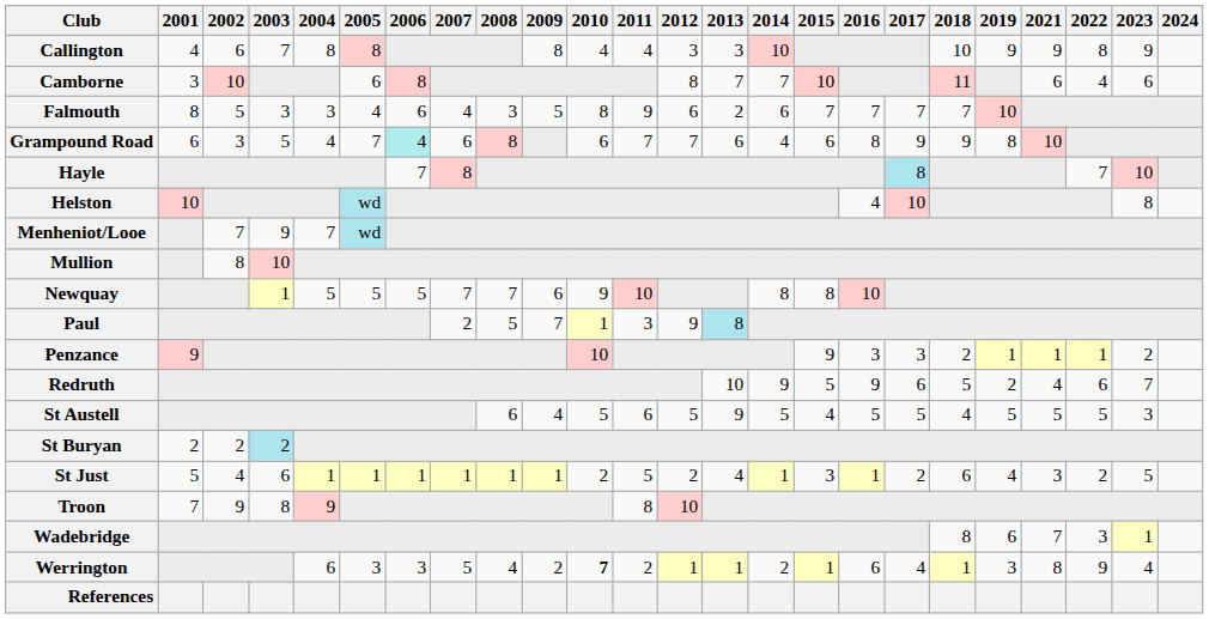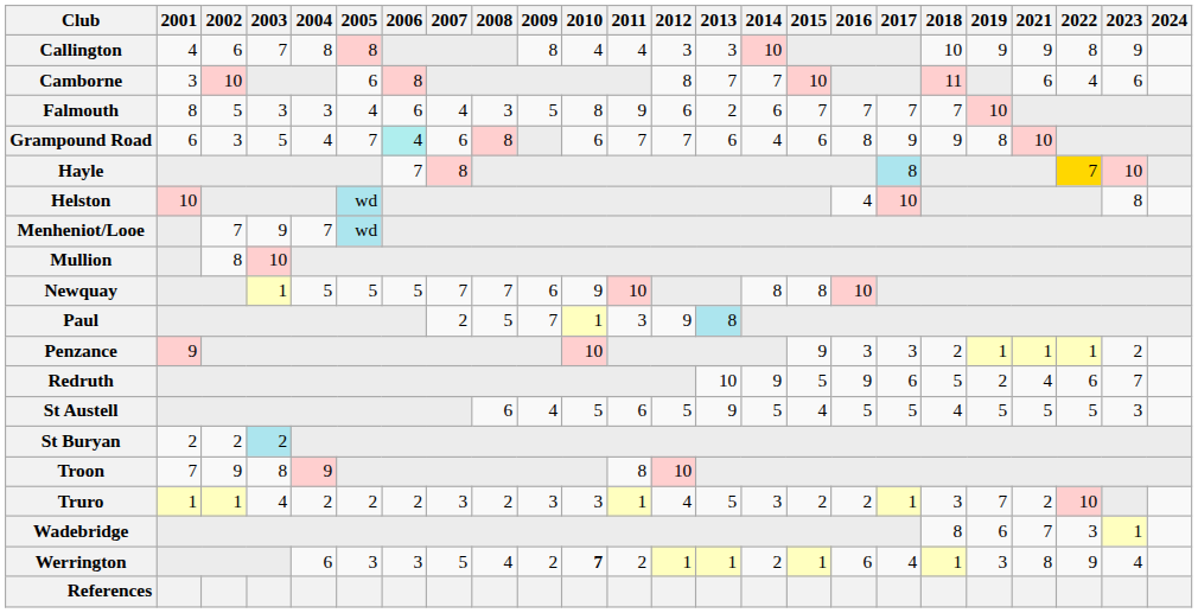 <table class="wikitable plainrowheaders" style="font-size:85%; text-align: right;">
 <tr>
 <th scope="col">Club</th>
 <th scope="col">2001</th>
 <th scope="col">2002</th>
 <th scope="col">2003</th>
 <th scope="col">2004</th>
 <th scope="col">2005</th>
 <th scope="col">2006</th>
 <th scope="col">2007</th>
 <th scope="col">2008</th>
 <th scope="col">2009</th>
 <th scope="col">2010</th>
 <th scope="col">2011</th>
 <th scope="col">2012</th>
 <th scope="col">2013</th>
 <th scope="col">2014</th>
 <th scope="col">2015</th>
 <th scope="col">2016</th>
 <th scope="col">2017</th>
 <th scope="col">2018</th>
 <th scope="col">2019</th>
 <th scope="col">2021</th>
 <th scope="col">2022</th>
 <th scope="col">2023</th>
 <th scope="col">2024</th>
 </tr>
 <tr>
 <th scope="row">Callington</th>
 <td>4</td>
 <td>6</td>
 <td>7</td>
 <td>8</td>
 <td bgcolor="#ffcfcf">8</td>
 <td bgcolor="#ececec" colspan="3"></td>
 <td>8</td>
 <td>4</td>
 <td>4</td>
 <td>3</td>
 <td>3</td>
 <td bgcolor="#ffcfcf">10</td>
 <td bgcolor="#ececec" colspan="3"></td>
 <td>10</td>
 <td>9</td>
 <td>9</td>
 <td>8</td>
 <td>9</td>
 <td></td>
 </tr>
 <tr>
 <th scope="row">Camborne</th>
 <td>3</td>
 <td bgcolor="#ffcfcf">10</td>
 <td bgcolor="#ececec" colspan="2"></td>
 <td>6</td>
 <td bgcolor="#ffcfcf">8</td>
 <td bgcolor="#ececec" colspan="5"></td>
 <td>8</td>
 <td>7</td>
 <td>7</td>
 <td bgcolor="#ffcfcf">10</td>
 <td bgcolor="#ececec" colspan="2"></td>
 <td bgcolor="#ffcfcf">11</td>
 <td bgcolor="#ececec"></td>
 <td>6</td>
 <td>4</td>
 <td>6</td>
 <td></td>
 </tr>
 <tr>
 <th scope="row">Falmouth</th>
 <td>8</td>
 <td>5</td>
 <td>3</td>
 <td>3</td>
 <td>4</td>
 <td>6</td>
 <td>4</td>
 <td>3</td>
 <td>5</td>
 <td>8</td>
 <td>9</td>
 <td>6</td>
 <td>2</td>
 <td>6</td>
 <td>7</td>
 <td>7</td>
 <td>7</td>
 <td>7</td>
 <td bgcolor="#ffcfcf">10</td>
 <td bgcolor="#ececec" colspan="4"></td>
 </tr>
 <tr>
 <th scope="row">Grampound Road</th>
 <td>6</td>
 <td>3</td>
 <td>5</td>
 <td>4</td>
 <td>7</td>
 <td style="background: paleturquoise;">4</td>
 <td>6</td>
 <td bgcolor="#ffcfcf">8</td>
 <td bgcolor="#ececec"></td>
 <td>6</td>
 <td>7</td>
 <td>7</td>
 <td>6</td>
 <td>4</td>
 <td>6</td>
 <td>8</td>
 <td>9</td>
 <td>9</td>
 <td>8</td>
 <td bgcolor="#ffcfcf">10</td>
 <td bgcolor="#ececec" colspan="3"></td>
 </tr>
 <tr>
 <th scope="row">Hayle</th>
 <td bgcolor="#ececec" colspan="5"></td>
 <td>7</td>
 <td bgcolor="#ffcfcf">8</td>
 <td bgcolor="#ececec" colspan="9"></td>
 <td bgcolor="#ace5ee">8</td>
 <td bgcolor="#ececec" colspan="3"></td>
-<td>7</td>
+<td style="background: gold;">7</td>
 <td bgcolor="#ffcfcf">10</td>
 <td bgcolor="#ececec" colspan="1"></td>
 </tr>
 <tr>
 <th scope="row">Helston</th>
 <td bgcolor="#ffcfcf">10</td>
 <td bgcolor="#ececec" colspan="3"></td>
 <td bgcolor="#ace5ee">wd</td>
 <td bgcolor="#ececec" colspan="10"></td>
 <td>4</td>
 <td bgcolor="#ffcfcf">10</td>
 <td bgcolor="#ececec" colspan="4"></td>
 <td>8</td>
 <td></td>
 </tr>
 <tr>
 <th scope="row">Menheniot/Looe</th>
 <td bgcolor="#ececec"></td>
 <td>7</td>
 <td>9</td>
 <td>7</td>
 <td bgcolor="#ace5ee">wd</td>
 <td bgcolor="#ececec" colspan="18"></td>
 </tr>
 <tr>
 <th scope="row">Mullion</th>
 <td bgcolor="#ececec"></td>
 <td>8</td>
 <td bgcolor="#ffcfcf">10</td>
 <td bgcolor="#ececec" colspan="20"></td>
 </tr>
 <tr>
 <th scope="row">Newquay</th>
 <td bgcolor="#ececec" colspan="2"></td>
 <td bgcolor="#ffffbf">1</td>
 <td>5</td>
 <td>5</td>
 <td>5</td>
 <td>7</td>
 <td>7</td>
 <td>6</td>
 <td>9</td>
 <td bgcolor="#ffcfcf">10</td>
 <td bgcolor="#ececec" colspan="2"></td>
 <td>8</td>
 <td>8</td>
 <td bgcolor="#ffcfcf">10</td>
 <td bgcolor="#ececec" colspan="7"></td>
 </tr>
 <tr>
 <th scope="row">Paul</th>
 <td bgcolor="#ececec" colspan="6"></td>
 <td>2</td>
 <td>5</td>
 <td>7</td>
 <td bgcolor="#ffffbf">1</td>
 <td>3</td>
 <td>9</td>
 <td bgcolor="#ace5ee">8</td>
 <td bgcolor="#ececec" colspan="10"></td>
 </tr>
 <tr>
 <th scope="row">Penzance</th>
 <td bgcolor="#ffcfcf">9</td>
 <td bgcolor="#ececec" colspan="8"></td>
 <td bgcolor="#ffcfcf">10</td>
 <td bgcolor="#ececec" colspan="4"></td>
 <td>9</td>
 <td>3</td>
 <td>3</td>
 <td>2</td>
 <td bgcolor="#ffffbf">1</td>
 <td bgcolor="#ffffbf">1</td>
 <td bgcolor="#ffffbf">1</td>
 <td>2</td>
 <td></td>
 </tr>
 <tr>
 <th scope="row">Redruth</th>
 <td bgcolor="#ececec" colspan="12"></td>
 <td>10</td>
 <td>9</td>
 <td>5</td>
 <td>9</td>
 <td>6</td>
 <td>5</td>
 <td>2</td>
 <td>4</td>
 <td>6</td>
 <td>7</td>
 <td></td>
 </tr>
 <tr>
 <th scope="row">St Austell</th>
 <td bgcolor="#ececec" colspan="7"></td>
 <td>6</td>
 <td>4</td>
 <td>5</td>
 <td>6</td>
 <td>5</td>
 <td>9</td>
 <td>5</td>
 <td>4</td>
 <td>5</td>
 <td>5</td>
 <td>4</td>
 <td>5</td>
 <td>5</td>
 <td>5</td>
 <td>3</td>
 <td></td>
 </tr>
 <tr>
 <th scope="row">St Buryan</th>
 <td>2</td>
 <td>2</td>
 <td bgcolor="#ace5ee">2</td>
 <td bgcolor="#ececec" colspan="20"></td>
 </tr>
 <tr>
-<th scope="row">St Just</th>
-<td>5</td>
-<td>4</td>
-<td>6</td>
-<td bgcolor="#ffffbf">1</td>
-<td bgcolor="#ffffbf">1</td>
-<td bgcolor="#ffffbf">1</td>
-<td bgcolor="#ffffbf">1</td>
-<td bgcolor="#ffffbf">1</td>
-<td bgcolor="#ffffbf">1</td>
-<td>2</td>
-<td>5</td>
-<td>2</td>
-<td>4</td>
-<td bgcolor="#ffffbf">1</td>
-<td>3</td>
-<td bgcolor="#ffffbf">1</td>
-<td>2</td>
-<td>6</td>
-<td>4</td>
-<td>3</td>
-<td>2</td>
-<td>5</td>
-<td></td>
-</tr>
-<tr>
 <th scope="row">Troon</th>
 <td>7</td>
 <td>9</td>
 <td>8</td>
 <td bgcolor="#ffcfcf">9</td>
 <td bgcolor="#ececec" colspan="6"></td>
 <td>8</td>
 <td bgcolor="#ffcfcf">10</td>
 <td bgcolor="#ececec" colspan="11"></td>
+</tr>
+<tr>
+<th scope="row">Truro</th>
+<td bgcolor="#ffffbf">1</td>
+<td bgcolor="#ffffbf">1</td>
+<td>4</td>
+<td>2</td>
+<td>2</td>
+<td>2</td>
+<td>3</td>
+<td>2</td>
+<td>3</td>
+<td>3</td>
+<td bgcolor="#ffffbf">1</td>
+<td>4</td>
+<td>5</td>
+<td>3</td>
+<td>2</td>
+<td>2</td>
+<td bgcolor="#ffffbf">1</td>
+<td>3</td>
+<td>7</td>
+<td>2</td>
+<td bgcolor="#ffcfcf">10</td>
+<td bgcolor="#ececec" colspan="1"></td>
+<td></td>
 </tr>
 <tr>
 <th scope="row">Wadebridge</th>
 <td bgcolor="#ececec" colspan="17"></td>
 <td>8</td>
 <td>6</td>
 <td>7</td>
 <td>3</td>
 <td bgcolor="#ffffbf">1</td>
 <td></td>
 </tr>
 <tr>
 <th scope="row">Werrington</th>
 <td bgcolor="#ececec" colspan="3"></td>
 <td>6</td>
 <td>3</td>
 <td>3</td>
 <td>5</td>
 <td>4</td>
 <td>2</td>
 <td><strong>7</strong></td>
 <td>2</td>
 <td bgcolor="#ffffbf">1</td>
 <td bgcolor="#ffffbf">1</td>
 <td>2</td>
 <td bgcolor="#ffffbf">1</td>
 <td>6</td>
 <td>4</td>
 <td bgcolor="#ffffbf">1</td>
 <td>3</td>
 <td>8</td>
 <td>9</td>
 <td>4</td>
 <td></td>
 </tr>
 <tr style="text-align: center;">
 <th scope="row" style="text-align: right;">References</th>
 <th scope="col"></th>
 <th scope="col"></th>
 <th scope="col"></th>
 <th scope="col"></th>
 <th scope="col"></th>
 <th scope="col"></th>
 <th scope="col"></th>
 <th scope="col"></th>
 <th scope="col"></th>
 <th scope="col"></th>
 <th scope="col"></th>
 <th scope="col"></th>
 <th scope="col"></th>
 <th scope="col"></th>
 <th scope="col"></th>
 <th scope="col"></th>
 <th scope="col"></th>
 <th scope="col"></th>
 <th scope="col"></th>
 <th scope="col"></th>
 <th scope="col"></th>
 <th scope="col"></th>
 <th scope="col"></th>
 </tr>
 </table>
